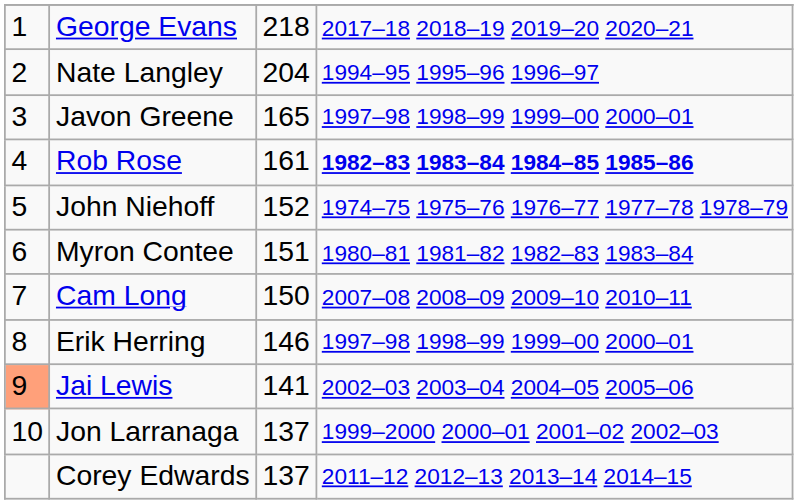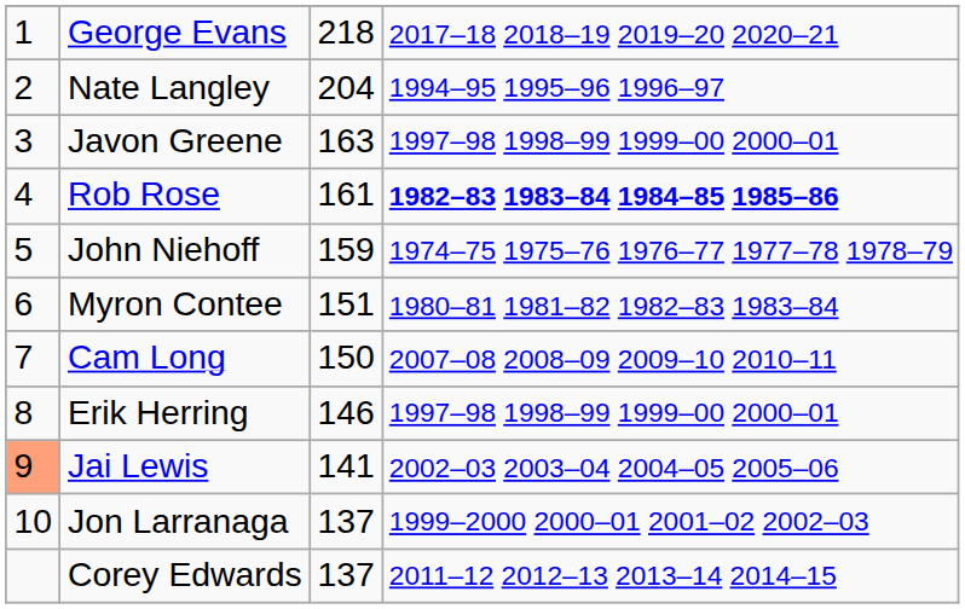 <table class="wikitable">
 <tr>
 </tr>
 <tr>
 <td>1</td>
 <td><a href='#'>George Evans</a></td>
 <td>218</td>
 <td style="font-size:80%;"><a href='#'>2017–18</a> <a href='#'>2018–19</a> <a href='#'>2019–20</a> <a href='#'>2020–21</a></td>
 </tr>
 <tr>
 <td>2</td>
 <td>Nate Langley</td>
 <td>204</td>
 <td style="font-size:80%;"><a href='#'>1994–95</a> <a href='#'>1995–96</a> <a href='#'>1996–97</a></td>
 </tr>
 <tr>
 <td>3</td>
 <td>Javon Greene</td>
-<td>165</td>
+<td>163</td>
 <td style="font-size:80%;"><a href='#'>1997–98</a> <a href='#'>1998–99</a> <a href='#'>1999–00</a> <a href='#'>2000–01</a></td>
 </tr>
 <tr>
 <td>4</td>
 <td><a href='#'>Rob Rose</a></td>
 <td>161</td>
 <td style="font-size:80%;"><strong><a href='#'>1982–83</a> <a href='#'>1983–84</a> <a href='#'>1984–85</a> <a href='#'>1985–86</a></strong></td>
 </tr>
 <tr>
 <td>5</td>
 <td>John Niehoff</td>
-<td>152</td>
+<td>159</td>
 <td style="font-size:80%;"><a href='#'>1974–75</a> <a href='#'>1975–76</a> <a href='#'>1976–77</a> <a href='#'>1977–78</a> <a href='#'>1978–79</a></td>
 </tr>
 <tr>
 <td>6</td>
 <td>Myron Contee</td>
 <td>151</td>
 <td style="font-size:80%;"><a href='#'>1980–81</a> <a href='#'>1981–82</a> <a href='#'>1982–83</a> <a href='#'>1983–84</a></td>
 </tr>
 <tr>
 <td>7</td>
 <td><a href='#'>Cam Long</a></td>
 <td>150</td>
 <td style="font-size:80%;"><a href='#'>2007–08</a> <a href='#'>2008–09</a> <a href='#'>2009–10</a> <a href='#'>2010–11</a></td>
 </tr>
 <tr>
 <td>8</td>
 <td>Erik Herring</td>
 <td>146</td>
 <td style="font-size:80%;"><a href='#'>1997–98</a> <a href='#'>1998–99</a> <a href='#'>1999–00</a> <a href='#'>2000–01</a></td>
 </tr>
 <tr>
 <td style="background: lightsalmon;">9</td>
 <td><a href='#'>Jai Lewis</a></td>
 <td>141</td>
 <td style="font-size:80%;"><a href='#'>2002–03</a> <a href='#'>2003–04</a> <a href='#'>2004–05</a> <a href='#'>2005–06</a></td>
 </tr>
 <tr>
 <td>10</td>
 <td>Jon Larranaga</td>
 <td>137</td>
 <td style="font-size:80%;"><a href='#'>1999–2000</a> <a href='#'>2000–01</a> <a href='#'>2001–02</a> <a href='#'>2002–03</a></td>
 </tr>
 <tr>
 <td></td>
 <td>Corey Edwards</td>
 <td>137</td>
 <td style="font-size:80%;"><a href='#'>2011–12</a> <a href='#'>2012–13</a> <a href='#'>2013–14</a> <a href='#'>2014–15</a></td>
 </tr>
 </table>
